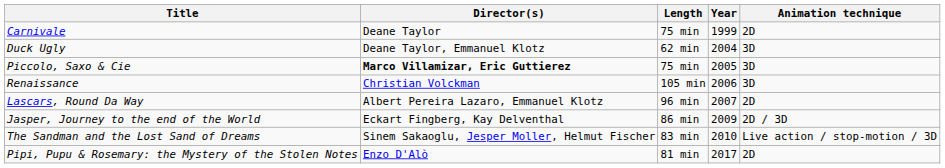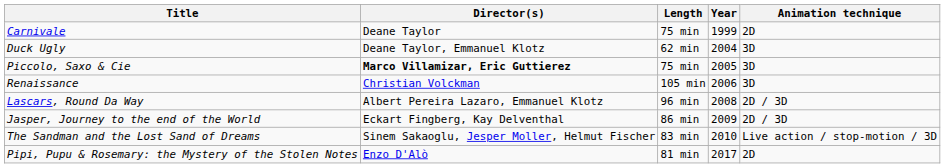 <table class="wikitable sortable">
 <tr>
 <th>Title</th>
 <th>Director(s)</th>
 <th>Length</th>
 <th>Year</th>
 <th>Animation technique</th>
 </tr>
 <tr>
 <td><em><a href='#'>Carnivale</a></em></td>
 <td>Deane Taylor</td>
 <td>75 min</td>
 <td>1999</td>
 <td>2D</td>
 </tr>
 <tr>
 <td><em>Duck Ugly</em></td>
 <td>Deane Taylor, Emmanuel Klotz</td>
 <td>62 min</td>
 <td>2004</td>
 <td>3D</td>
 </tr>
 <tr>
 <td><em>Piccolo, Saxo & Cie</em></td>
 <td><strong>Marco Villamizar, Eric Guttierez</strong></td>
 <td>75 min</td>
 <td>2005</td>
 <td>3D</td>
 </tr>
 <tr>
 <td><em>Renaissance</em></td>
 <td><a href='#'>Christian Volckman</a></td>
 <td>105 min</td>
 <td>2006</td>
 <td>3D</td>
 </tr>
 <tr>
 <td><em><a href='#'>Lascars</a>, Round Da Way</em></td>
 <td>Albert Pereira Lazaro, Emmanuel Klotz</td>
 <td>96 min</td>
-<td>2007</td>
-<td>2D</td>
+<td>2008</td>
+<td>2D / 3D</td>
 </tr>
 <tr>
 <td><em>Jasper, Journey to the end of the World</em></td>
 <td>Eckart Fingberg, Kay Delventhal</td>
 <td>86 min</td>
 <td>2009</td>
 <td>2D / 3D</td>
 </tr>
 <tr>
 <td><em>The Sandman and the Lost Sand of Dreams</em></td>
 <td>Sinem Sakaoglu, <a href='#'>Jesper Moller</a>, Helmut Fischer</td>
 <td>83 min</td>
 <td>2010</td>
 <td>Live action / stop-motion / 3D</td>
 </tr>
 <tr>
 <td><em>Pipi, Pupu & Rosemary: the Mystery of the Stolen Notes</em></td>
 <td><a href='#'>Enzo D'Alò</a></td>
 <td>81 min</td>
 <td>2017</td>
 <td>2D</td>
 </tr>
 </table>
